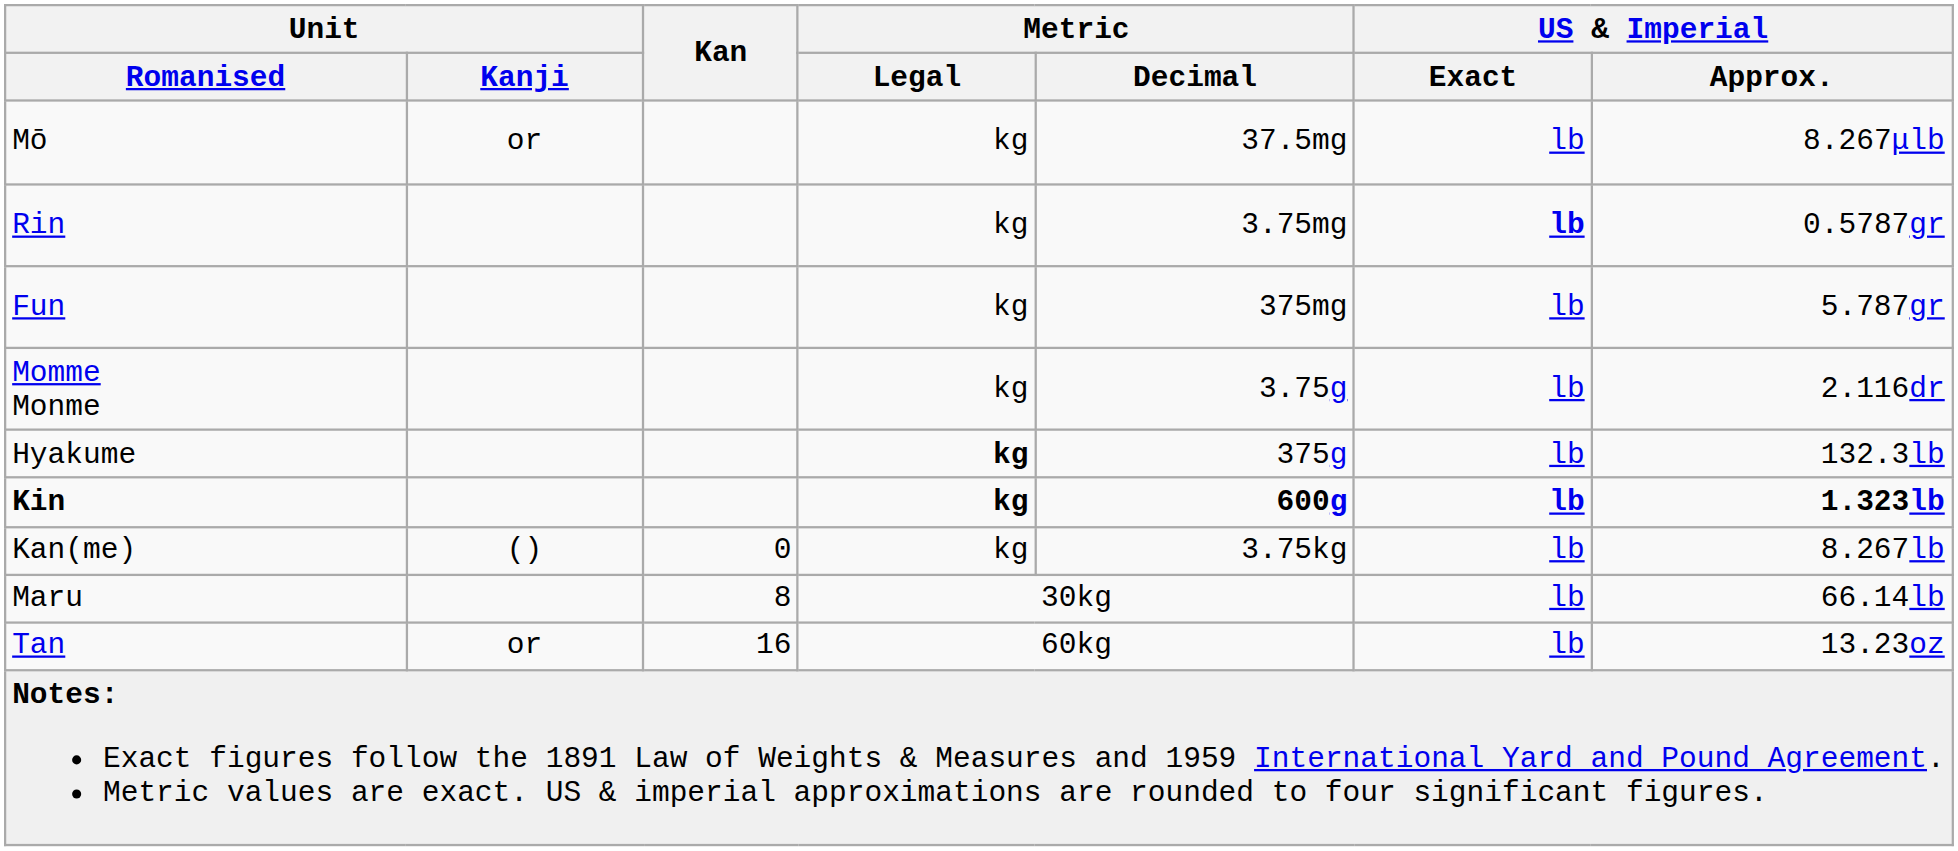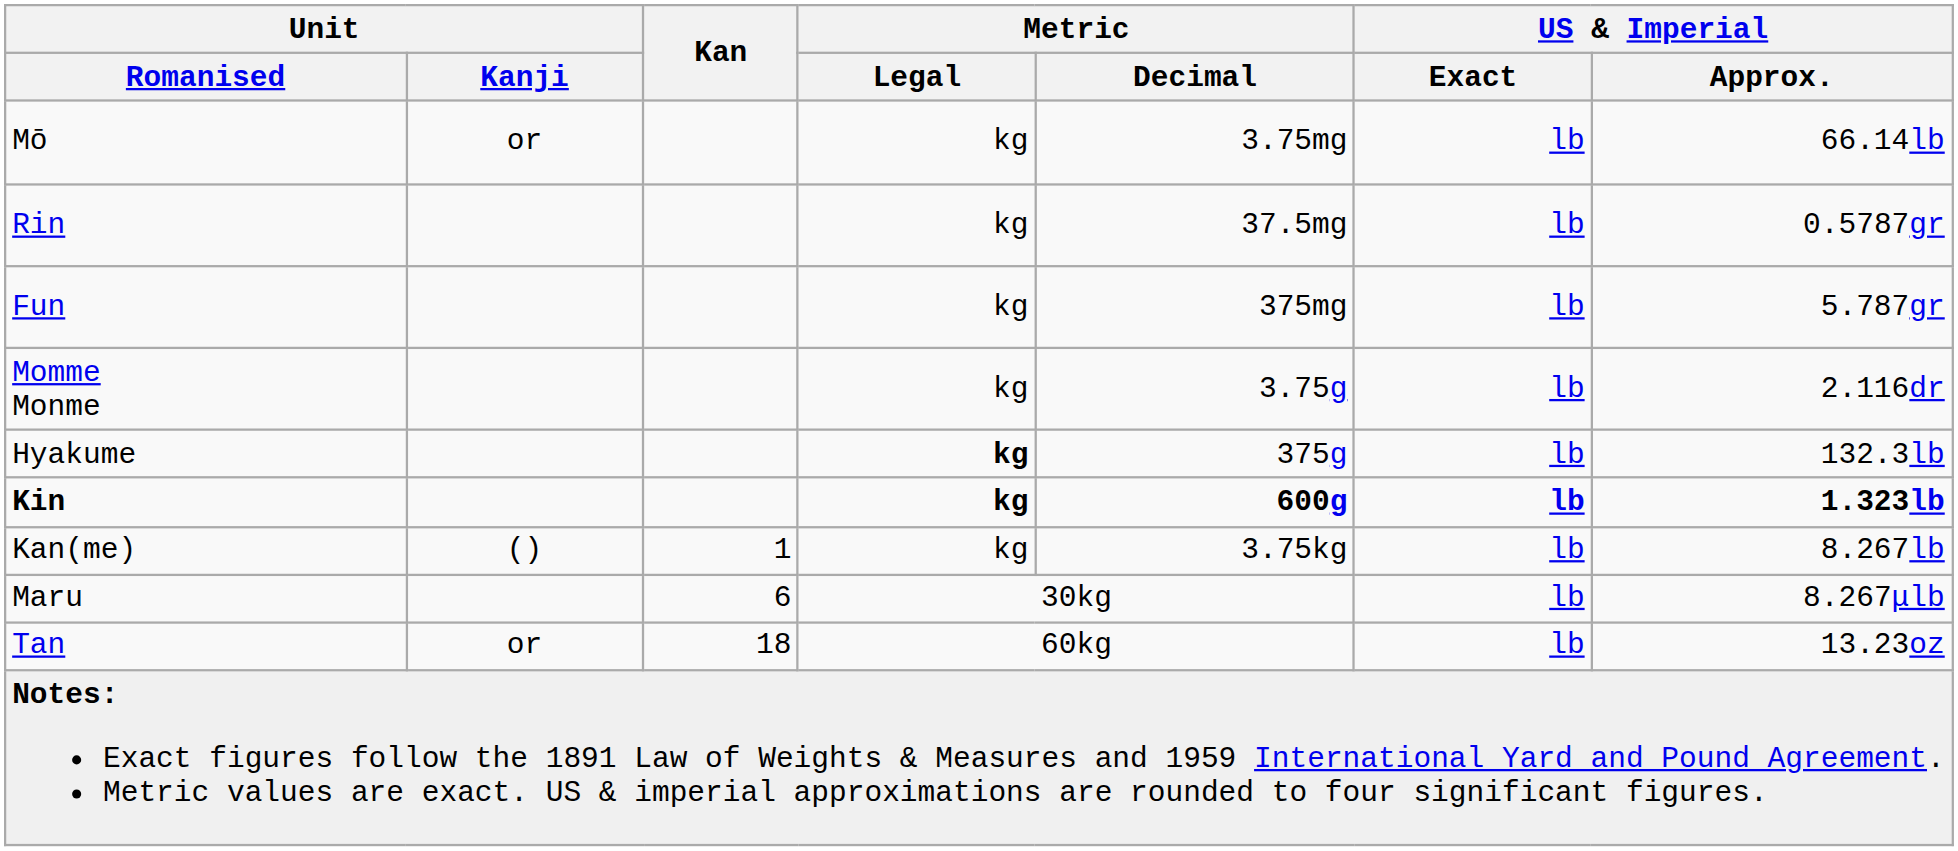 <table class="wikitable">
 <tr>
 <th colspan="2">Unit</th>
 <th rowspan="2">Kan</th>
 <th colspan="2">Metric</th>
 <th colspan="2"><a href='#'>US</a> & <a href='#'>Imperial</a></th>
 </tr>
 <tr>
 <th><a href='#'>Romanised</a></th>
 <th><a href='#'>Kanji</a></th>
 <th>Legal</th>
 <th>Decimal</th>
 <th>Exact</th>
 <th>Approx.</th>
 </tr>
 <tr style="text-align: right">
 <td style="text-align:left;">Mō</td>
 <td align="center"> or </td>
 <td height="30pt"></td>
 <td>kg</td>
-<td>37.5mg</td>
+<td>3.75mg</td>
 <td><a href='#'>lb</a></td>
-<td>8.267<a href='#'>μlb</a></td>
+<td>66.14<a href='#'>lb</a></td>
 </tr>
 <tr style="text-align: right">
 <td style="text-align:left;"><a href='#'>Rin</a></td>
 <td align="center"></td>
 <td height="30pt"></td>
 <td>kg</td>
-<td>3.75mg</td>
-<td><strong><a href='#'>lb</a></strong></td>
+<td>37.5mg</td>
+<td><a href='#'>lb</a></td>
 <td>0.5787<a href='#'>gr</a></td>
 </tr>
 <tr style="text-align: right">
 <td style="text-align:left;"><a href='#'>Fun</a></td>
 <td align="center"></td>
 <td height="30pt"></td>
 <td>kg</td>
 <td>375mg</td>
 <td><a href='#'>lb</a></td>
 <td>5.787<a href='#'>gr</a></td>
 </tr>
 <tr style="text-align: right">
 <td style="text-align:left;"> <a href='#'>Momme</a><br>Monme</td>
 <td align="center"></td>
 <td></td>
 <td>kg</td>
 <td>3.75<a href='#'>g</a></td>
 <td><a href='#'>lb</a></td>
 <td>2.116<a href='#'>dr</a></td>
 </tr>
 <tr style="text-align: right">
 <td style="text-align:left;">Hyakume</td>
 <td align="center"></td>
 <td></td>
 <td><strong>kg</strong></td>
 <td>375<a href='#'>g</a></td>
 <td><a href='#'>lb</a></td>
 <td>132.3<a href='#'>lb</a></td>
 </tr>
 <tr style="text-align: right">
 <td style="text-align:left;"><strong>Kin</strong></td>
 <td align="center"><strong></strong></td>
 <td><strong></strong></td>
 <td><strong>kg</strong></td>
 <td><strong>600<a href='#'>g</a></strong></td>
 <td><strong><a href='#'>lb</a></strong></td>
 <td><strong>1.323<a href='#'>lb</a></strong></td>
 </tr>
 <tr style="text-align: right">
 <td style="text-align:left;">Kan(me)</td>
 <td align="center">()</td>
-<td>0</td>
+<td>1</td>
 <td>kg</td>
 <td>3.75kg</td>
 <td><a href='#'>lb</a></td>
 <td>8.267<a href='#'>lb</a></td>
 </tr>
 <tr style="text-align: right">
 <td style="text-align:left;">Maru</td>
 <td align="center"></td>
-<td>8</td>
+<td>6</td>
 <td colspan=2 style="text-align:center;">30kg</td>
 <td><a href='#'>lb</a></td>
-<td>66.14<a href='#'>lb</a></td>
+<td>8.267<a href='#'>μlb</a></td>
 </tr>
 <tr style="text-align: right">
 <td style="text-align:left;"><a href='#'>Tan</a></td>
 <td align="center"> or </td>
-<td>16</td>
+<td>18</td>
 <td colspan=2 style="text-align:center;">60kg</td>
 <td><a href='#'>lb</a></td>
 <td>13.23<a href='#'>oz</a></td>
 </tr>
 <tr>
 <td colspan="13" bgcolor=#F0F0F0><strong>Notes:</strong><br><ul><li>Exact figures follow the 1891 Law of Weights & Measures and 1959 <a href='#'>International Yard and Pound Agreement</a>.</li><li>Metric values are exact. US & imperial approximations are rounded to four significant figures.</li></ul></td>
 </tr>
 </table>
